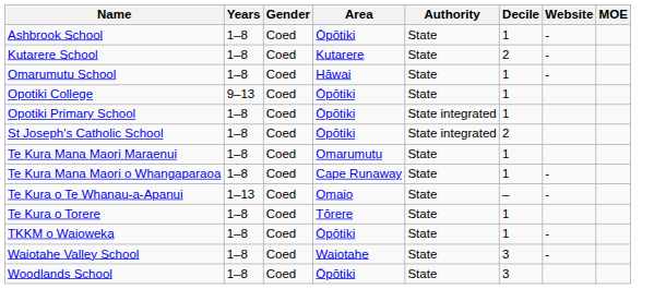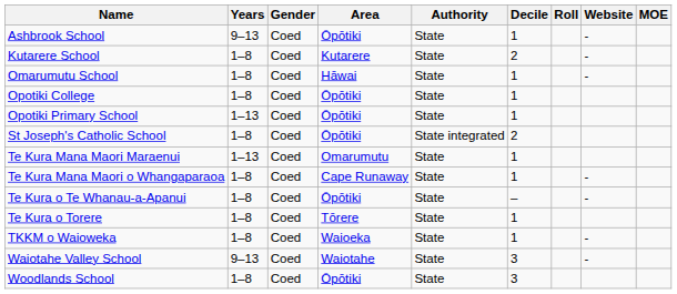 <table class="wikitable sortable">
 <tr>
 <th>Name</th>
 <th>Years</th>
 <th>Gender</th>
 <th>Area</th>
 <th>Authority</th>
 <th>Decile</th>
+<th>Roll</th>
 <th>Website</th>
 <th>MOE</th>
 </tr>
 <tr>
 <td><a href='#'>Ashbrook School</a></td>
-<td>1–8</td>
+<td>9–13</td>
 <td>Coed</td>
 <td><a href='#'>Ōpōtiki</a></td>
 <td>State</td>
 <td>1</td>
+<td></td>
 <td>-</td>
 <td></td>
 </tr>
 <tr>
 <td><a href='#'>Kutarere School</a></td>
 <td>1–8</td>
 <td>Coed</td>
 <td><a href='#'>Kutarere</a></td>
 <td>State</td>
 <td>2</td>
+<td></td>
 <td>-</td>
 <td></td>
 </tr>
 <tr>
 <td><a href='#'>Omarumutu School</a></td>
 <td>1–8</td>
 <td>Coed</td>
 <td><a href='#'>Hāwai</a></td>
 <td>State</td>
 <td>1</td>
+<td></td>
 <td>-</td>
 <td></td>
 </tr>
 <tr>
 <td><a href='#'>Opotiki College</a></td>
-<td>9–13</td>
+<td>1–8</td>
 <td>Coed</td>
 <td><a href='#'>Ōpōtiki</a></td>
 <td>State</td>
 <td>1</td>
 <td></td>
 <td></td>
+<td></td>
 </tr>
 <tr>
 <td><a href='#'>Opotiki Primary School</a></td>
-<td>1–8</td>
+<td>1–13</td>
 <td>Coed</td>
 <td><a href='#'>Ōpōtiki</a></td>
-<td>State integrated</td>
+<td>State</td>
 <td>1</td>
+<td></td>
 <td></td>
 <td></td>
 </tr>
 <tr>
 <td><a href='#'>St Joseph's Catholic School</a></td>
 <td>1–8</td>
 <td>Coed</td>
 <td><a href='#'>Ōpōtiki</a></td>
 <td>State integrated</td>
 <td>2</td>
 <td></td>
 <td></td>
+<td></td>
 </tr>
 <tr>
 <td><a href='#'>Te Kura Mana Maori Maraenui</a></td>
-<td>1–8</td>
+<td>1–13</td>
 <td>Coed</td>
 <td><a href='#'>Omarumutu</a></td>
 <td>State</td>
 <td>1</td>
+<td></td>
 <td></td>
 <td></td>
 </tr>
 <tr>
 <td><a href='#'>Te Kura Mana Maori o Whangaparaoa</a></td>
 <td>1–8</td>
 <td>Coed</td>
 <td><a href='#'>Cape Runaway</a></td>
 <td>State</td>
 <td>1</td>
+<td></td>
 <td>-</td>
 <td></td>
 </tr>
 <tr>
 <td><a href='#'>Te Kura o Te Whanau-a-Apanui</a></td>
-<td>1–13</td>
+<td>1–8</td>
 <td>Coed</td>
-<td><a href='#'>Omaio</a></td>
+<td><a href='#'>Ōpōtiki</a></td>
 <td>State</td>
 <td>–</td>
+<td></td>
 <td>-</td>
 <td></td>
 </tr>
 <tr>
 <td><a href='#'>Te Kura o Torere</a></td>
 <td>1–8</td>
 <td>Coed</td>
 <td><a href='#'>Tōrere</a></td>
 <td>State</td>
 <td>1</td>
 <td></td>
 <td></td>
+<td></td>
 </tr>
 <tr>
 <td><a href='#'>TKKM o Waioweka</a></td>
 <td>1–8</td>
 <td>Coed</td>
-<td><a href='#'>Ōpōtiki</a></td>
+<td><a href='#'>Waioeka</a></td>
 <td>State</td>
 <td>1</td>
+<td></td>
 <td>-</td>
 <td></td>
 </tr>
 <tr>
 <td><a href='#'>Waiotahe Valley School</a></td>
-<td>1–8</td>
+<td>9–13</td>
 <td>Coed</td>
 <td><a href='#'>Waiotahe</a></td>
 <td>State</td>
 <td>3</td>
+<td></td>
 <td>-</td>
 <td></td>
 </tr>
 <tr>
 <td><a href='#'>Woodlands School</a></td>
 <td>1–8</td>
 <td>Coed</td>
 <td><a href='#'>Ōpōtiki</a></td>
 <td>State</td>
 <td>3</td>
 <td></td>
 <td></td>
+<td></td>
 </tr>
 </table>
